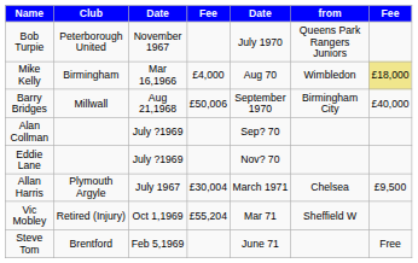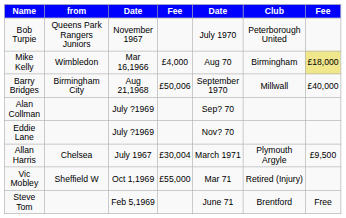 <table class="wikitable" style="text-align:center; font-size:90%; width:90%;">
 <tr>
 <th style="background:#0000FF; color:#FFFFFF; text-align:center;"><strong>Name</strong></th>
-<th style="background:#0000FF; color:#FFFFFF; text-align:center;">Club</th>
+<th style="background:#0000FF; color:#FFFFFF; text-align:center;">from</th>
 <th style="background:#0000FF; color:#FFFFFF; text-align:center;">Date</th>
 <th style="background:#0000FF; color:#FFFFFF; text-align:center;">Fee</th>
 <th style="background:#0000FF; color:#FFFFFF; text-align:center;"><strong>Date</strong></th>
-<th style="background:#0000FF; color:#FFFFFF; text-align:center;">from</th>
+<th style="background:#0000FF; color:#FFFFFF; text-align:center;">Club</th>
 <th style="background:#0000FF; color:#FFFFFF; text-align:center;"><strong>Fee</strong></th>
 </tr>
 <tr>
 <td>Bob Turpie</td>
-<td>Peterborough United</td>
+<td>Queens Park Rangers Juniors</td>
 <td>November 1967</td>
 <td></td>
 <td>July 1970</td>
-<td>Queens Park Rangers Juniors</td>
+<td>Peterborough United</td>
 <td></td>
 </tr>
 <tr>
 <td>Mike Kelly</td>
-<td>Birmingham</td>
+<td>Wimbledon</td>
 <td>Mar 16,1966</td>
 <td>£4,000</td>
 <td>Aug 70</td>
-<td>Wimbledon</td>
+<td>Birmingham</td>
 <td style="background: khaki;">£18,000</td>
 </tr>
 <tr>
 <td>Barry Bridges</td>
-<td>Millwall</td>
+<td>Birmingham City</td>
 <td>Aug 21,1968</td>
 <td>£50,006</td>
 <td>September 1970</td>
-<td>Birmingham City</td>
+<td>Millwall</td>
 <td>£40,000</td>
 </tr>
 <tr>
 <td>Alan Collman</td>
 <td></td>
 <td>July ?1969</td>
 <td></td>
 <td>Sep? 70</td>
 <td></td>
 <td></td>
 </tr>
 <tr>
 <td>Eddie Lane</td>
 <td></td>
 <td>July ?1969</td>
 <td></td>
 <td>Nov? 70</td>
 <td></td>
 <td></td>
 </tr>
 <tr>
 <td>Allan Harris</td>
-<td>Plymouth Argyle</td>
+<td>Chelsea</td>
 <td>July 1967</td>
 <td>£30,004</td>
 <td>March 1971</td>
-<td>Chelsea</td>
+<td>Plymouth Argyle</td>
 <td>£9,500</td>
 </tr>
 <tr>
 <td>Vic Mobley</td>
+<td>Sheffield W</td>
+<td>Oct 1,1969</td>
+<td>£55,000</td>
+<td>Mar 71</td>
 <td>Retired (Injury)</td>
-<td>Oct 1,1969</td>
-<td>£55,204</td>
-<td>Mar 71</td>
-<td>Sheffield W</td>
 <td></td>
 </tr>
 <tr>
 <td>Steve Tom</td>
-<td>Brentford</td>
+<td></td>
 <td>Feb 5,1969</td>
 <td></td>
 <td>June 71</td>
-<td></td>
+<td>Brentford</td>
 <td>Free</td>
 </tr>
 </table>
